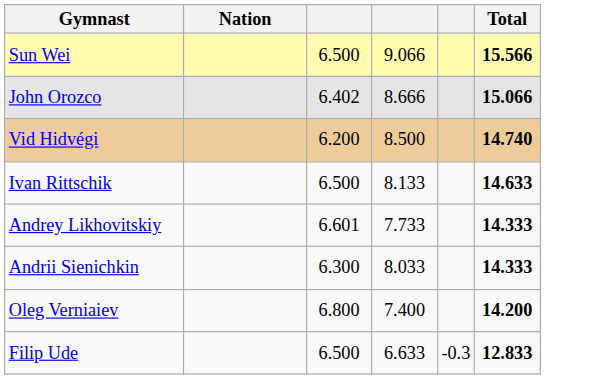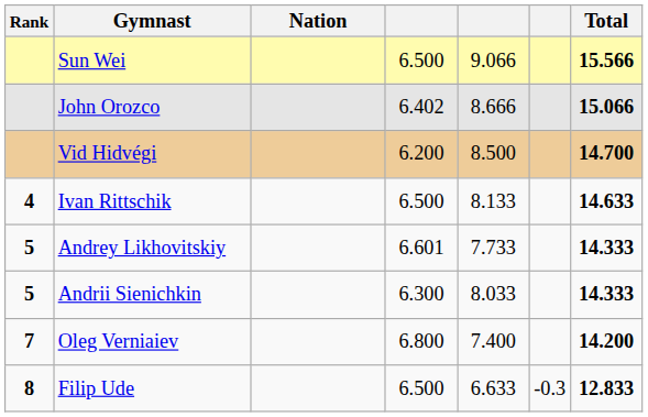 <table class="wikitable sortable" style="text-align:center;">
 <tr>
+<th scope="col" style="width:15px;"><small>Rank</small></th>
 <th scope="col" style="width:150px;">Gymnast</th>
 <th scope="col" style="width:100px;">Nation</th>
 <th scope="col" style="width:50px;"><small></small></th>
 <th scope="col" style="width:50px;"><small></small></th>
 <th scope="col" style="width:20px;"><small></small></th>
 <th scope="col" style="width:50px;">Total</th>
 </tr>
 <tr style="background:#fffcaf;">
+<td scope="row" style="text-align:center"><strong></strong></td>
 <td style="height:30px; text-align:left;"><a href='#'>Sun Wei</a></td>
 <td style="text-align:left;"></td>
 <td>6.500</td>
 <td>9.066</td>
 <td></td>
 <td><strong>15.566</strong></td>
 </tr>
 <tr style="background:#e5e5e5;">
+<td scope="row" style="text-align:center"><strong></strong></td>
 <td style="height:30px; text-align:left;"><a href='#'>John Orozco</a></td>
 <td style="text-align:left;"></td>
 <td>6.402</td>
 <td>8.666</td>
 <td></td>
 <td><strong>15.066</strong></td>
 </tr>
 <tr style="background:#ec9;">
+<td scope="row" style="text-align:center"><strong></strong></td>
 <td style="height:30px; text-align:left;"><a href='#'>Vid Hidvégi</a></td>
 <td style="text-align:left;"></td>
 <td>6.200</td>
 <td>8.500</td>
 <td></td>
-<td><strong>14.740</strong></td>
+<td><strong>14.700</strong></td>
 </tr>
 <tr>
+<td scope="row" style="text-align:center"><strong>4</strong></td>
 <td style="height:30px; text-align:left;"><a href='#'>Ivan Rittschik</a></td>
 <td style="text-align:left;"></td>
 <td>6.500</td>
 <td>8.133</td>
 <td></td>
 <td><strong>14.633</strong></td>
 </tr>
 <tr>
+<td scope="row" style="text-align:center"><strong>5</strong></td>
 <td style="height:30px; text-align:left;"><a href='#'>Andrey Likhovitskiy</a></td>
 <td style="text-align:left;"></td>
 <td>6.601</td>
 <td>7.733</td>
 <td></td>
 <td><strong>14.333</strong></td>
 </tr>
 <tr>
+<td scope="row" style="text-align:center"><strong>5</strong></td>
 <td style="height:30px; text-align:left;"><a href='#'>Andrii Sienichkin</a></td>
 <td style="text-align:left;"></td>
 <td>6.300</td>
 <td>8.033</td>
 <td></td>
 <td><strong>14.333</strong></td>
 </tr>
 <tr>
+<td scope="row" style="text-align:center"><strong>7</strong></td>
 <td style="height:30px; text-align:left;"><a href='#'>Oleg Verniaiev</a></td>
 <td style="text-align:left;"></td>
 <td>6.800</td>
 <td>7.400</td>
 <td></td>
 <td><strong>14.200</strong></td>
 </tr>
 <tr>
+<td scope="row" style="text-align:center"><strong>8</strong></td>
 <td style="height:30px; text-align:left;"><a href='#'>Filip Ude</a></td>
 <td style="text-align:left;"></td>
 <td>6.500</td>
 <td>6.633</td>
 <td>-0.3</td>
 <td><strong>12.833</strong></td>
 </tr>
 </table>
